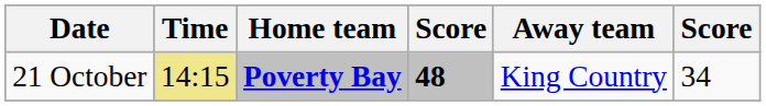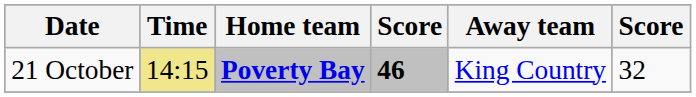 <table class="wikitable">
 <tr>
 <th>Date</th>
 <th>Time</th>
 <th>Home team</th>
 <th>Score</th>
 <th>Away team</th>
 <th>Score</th>
 </tr>
 <tr>
 <td>21 October</td>
 <td style="background: khaki;">14:15</td>
 <td style="background:silver"><strong><a href='#'>Poverty Bay</a></strong></td>
-<td style="background:silver"><strong>48</strong></td>
+<td style="background:silver"><strong>46</strong></td>
 <td><a href='#'>King Country</a></td>
-<td>34</td>
+<td>32</td>
 </tr>
 </table>
